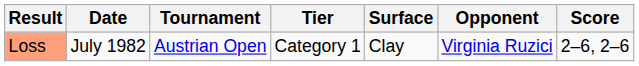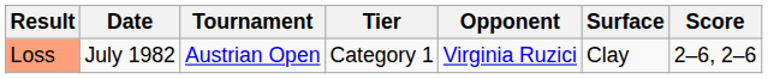 <table class="sortable wikitable">
 <tr>
 <th>Result</th>
 <th>Date</th>
 <th>Tournament</th>
 <th>Tier</th>
+<th>Opponent</th>
 <th>Surface</th>
-<th>Opponent</th>
 <th class="unsortable">Score</th>
 </tr>
 <tr>
 <td style="background:#FFA07A;">Loss</td>
 <td>July 1982</td>
 <td><a href='#'>Austrian Open</a></td>
 <td>Category 1</td>
+<td> <a href='#'>Virginia Ruzici</a></td>
 <td>Clay</td>
-<td> <a href='#'>Virginia Ruzici</a></td>
 <td>2–6, 2–6</td>
 </tr>
 </table>
